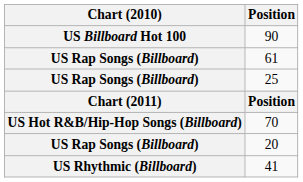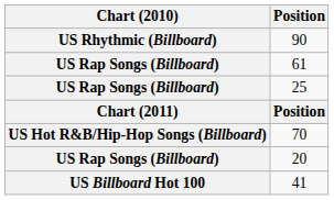 <table class="wikitable sortable plainrowheaders">
 <tr>
 <th scope="col">Chart (2010)</th>
 <th scope="col">Position</th>
 </tr>
 <tr>
-<th scope="row">US <em>Billboard</em> Hot 100</th>
+<th scope="row">US Rhythmic (<em>Billboard</em>)</th>
 <td style="text-align:center;">90</td>
 </tr>
 <tr>
 <th scope="row">US Rap Songs (<em>Billboard</em>)</th>
 <td style="text-align:center;">61</td>
 </tr>
 <tr>
 <th scope="row">US Rap Songs (<em>Billboard</em>)</th>
 <td style="text-align:center;">25</td>
 </tr>
 <tr>
 <th scope="col">Chart (2011)</th>
 <th scope="col">Position</th>
 </tr>
 <tr>
 <th scope="row">US Hot R&B/Hip-Hop Songs (<em>Billboard</em>)</th>
 <td style="text-align:center;">70</td>
 </tr>
 <tr>
 <th scope="row">US Rap Songs (<em>Billboard</em>)</th>
 <td style="text-align:center;">20</td>
 </tr>
 <tr>
-<th scope="row">US Rhythmic (<em>Billboard</em>)</th>
+<th scope="row">US <em>Billboard</em> Hot 100</th>
 <td style="text-align:center;">41</td>
 </tr>
 </table>
